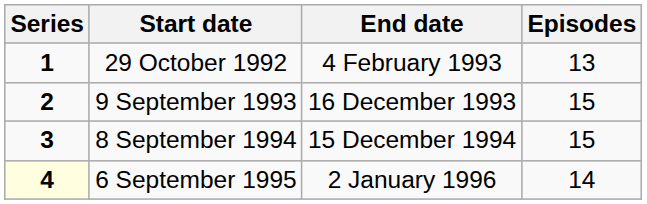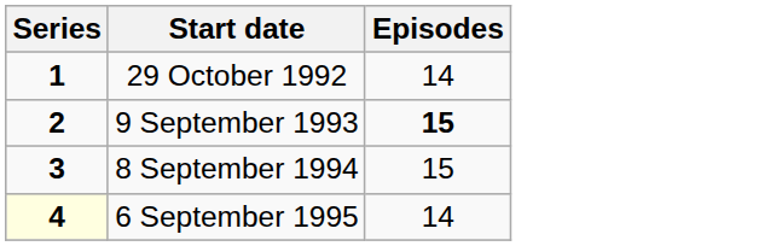 <table class="wikitable" style="text-align:center;">
 <tr>
 <th>Series</th>
 <th>Start date</th>
-<th>End date</th>
 <th>Episodes</th>
 </tr>
 <tr>
 <td><strong>1</strong></td>
 <td>29 October 1992</td>
-<td>4 February 1993</td>
-<td>13</td>
+<td>14</td>
 </tr>
 <tr>
 <td><strong>2</strong></td>
 <td>9 September 1993</td>
-<td>16 December 1993</td>
-<td>15</td>
+<td><strong>15</strong></td>
 </tr>
 <tr>
 <td><strong>3</strong></td>
 <td>8 September 1994</td>
-<td>15 December 1994</td>
 <td>15</td>
 </tr>
 <tr>
 <td style="background: lightyellow;"><strong>4</strong></td>
 <td>6 September 1995</td>
-<td>2 January 1996</td>
 <td>14</td>
 </tr>
 </table>
